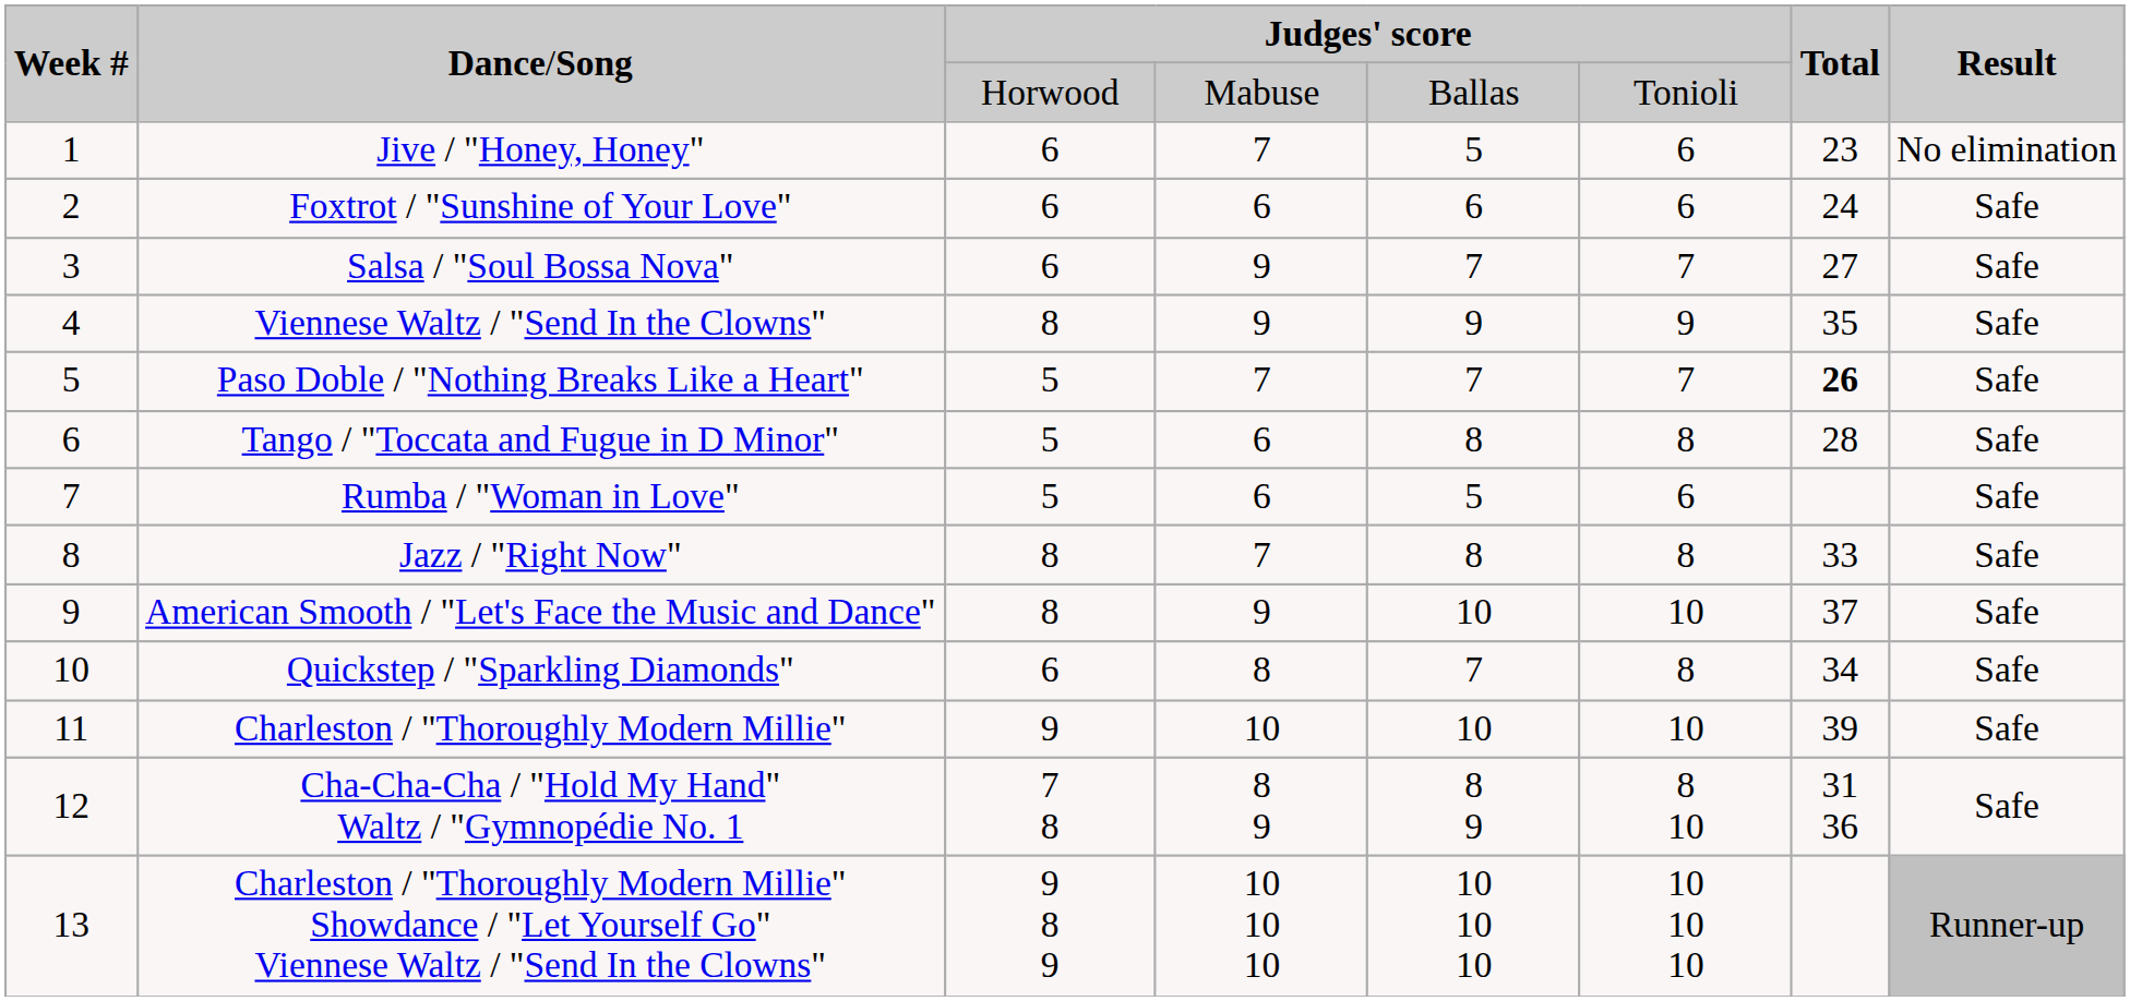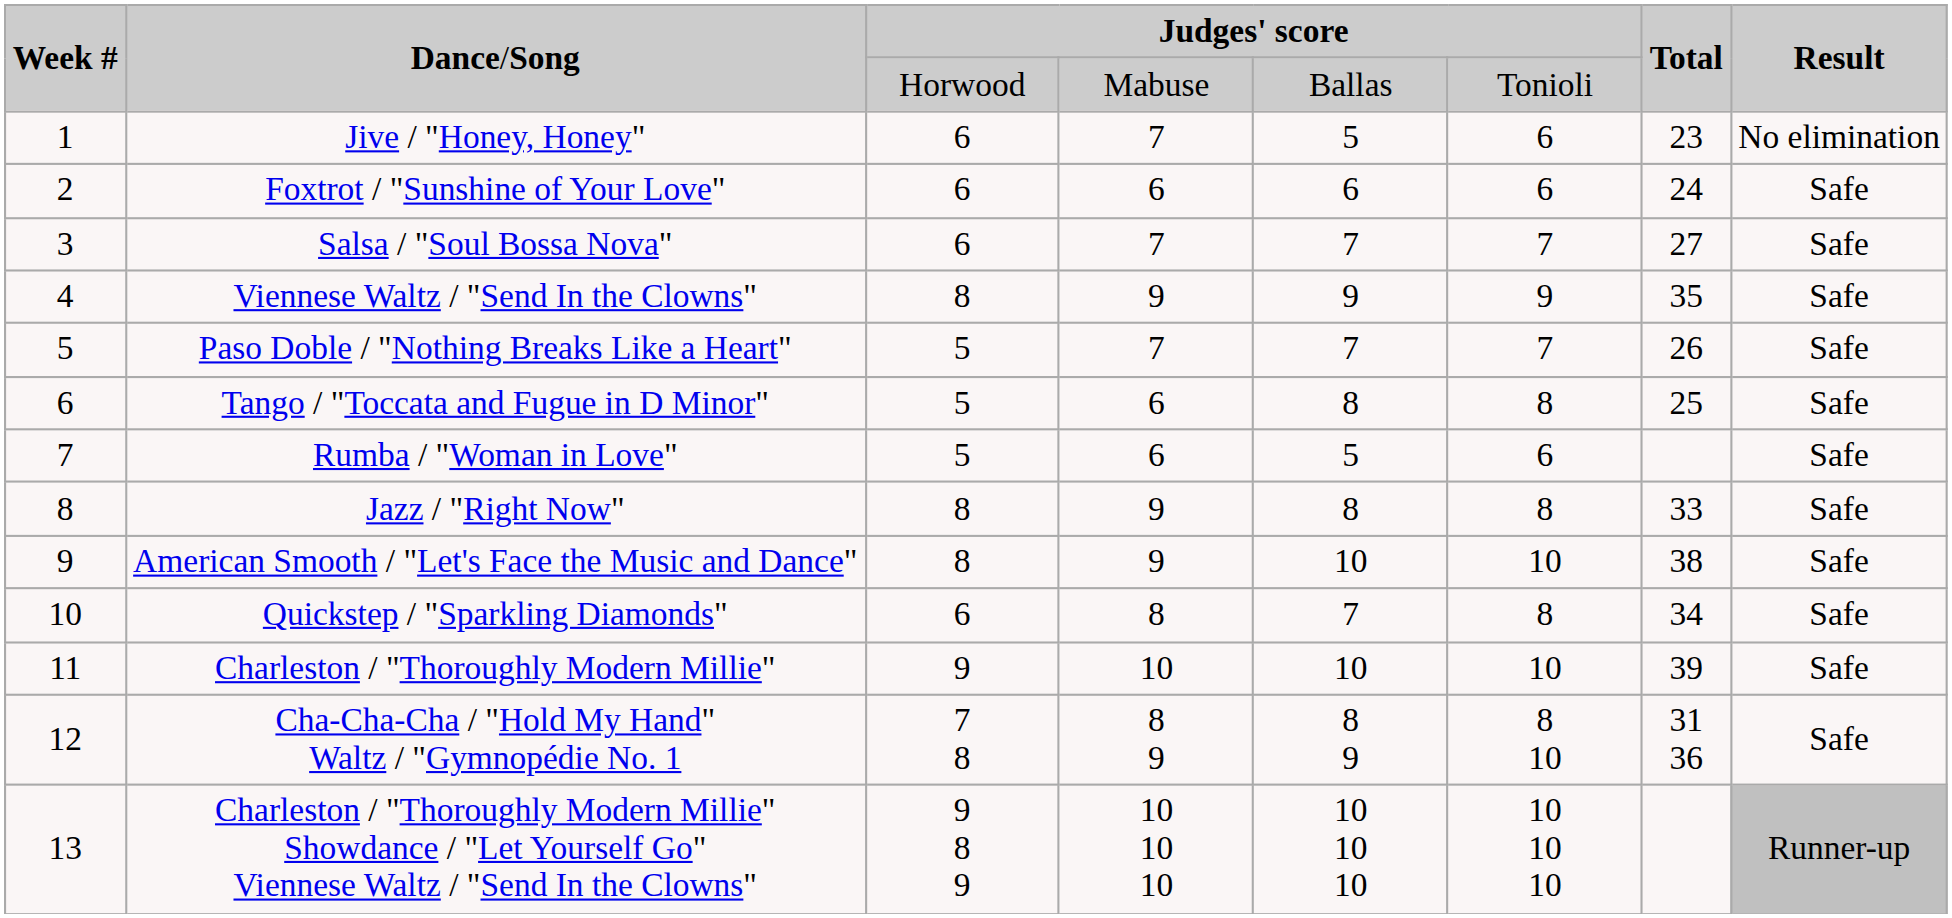 <table | class="wikitable collapsible collapsed">
 <tr style="text-align:Center; background:#ccc;">
 <td rowspan="2"><strong>Week #</strong></td>
 <td rowspan="2"><strong>Dance</strong>/<strong>Song</strong></td>
 <td colspan="4"><strong>Judges' score</strong></td>
 <td rowspan="2"><strong>Total</strong></td>
 <td rowspan="2"><strong>Result</strong></td>
 </tr>
 <tr style="text-align:center; background:#ccc;">
 <td style="width:10%; ">Horwood</td>
 <td style="width:10%; ">Mabuse</td>
 <td style="width:10%; ">Ballas</td>
 <td style="width:10%; ">Tonioli</td>
 </tr>
 <tr style="text-align:center; background:#faf6f6;">
 <td>1</td>
 <td><a href='#'>Jive</a> / "<a href='#'>Honey, Honey</a>"</td>
 <td>6</td>
 <td>7</td>
 <td>5</td>
 <td>6</td>
 <td>23</td>
 <td>No elimination</td>
 </tr>
 <tr style="text-align:center; background:#faf6f6;">
 <td>2</td>
 <td><a href='#'>Foxtrot</a> / "<a href='#'>Sunshine of Your Love</a>"</td>
 <td>6</td>
 <td>6</td>
 <td>6</td>
 <td>6</td>
 <td>24</td>
 <td>Safe</td>
 </tr>
 <tr style="text-align:center; background:#faf6f6;">
 <td>3</td>
 <td><a href='#'>Salsa</a> / "<a href='#'>Soul Bossa Nova</a>"</td>
 <td>6</td>
-<td>9</td>
+<td>7</td>
 <td>7</td>
 <td>7</td>
 <td>27</td>
 <td>Safe</td>
 </tr>
 <tr style="text-align:center; background:#faf6f6;">
 <td>4</td>
 <td><a href='#'>Viennese Waltz</a> / "<a href='#'>Send In the Clowns</a>"</td>
 <td>8</td>
 <td>9</td>
 <td>9</td>
 <td>9</td>
 <td>35</td>
 <td>Safe</td>
 </tr>
 <tr style="text-align:center; background:#faf6f6;">
 <td>5</td>
 <td><a href='#'>Paso Doble</a> / "<a href='#'>Nothing Breaks Like a Heart</a>"</td>
 <td>5</td>
 <td>7</td>
 <td>7</td>
 <td>7</td>
-<td><strong>26</strong></td>
+<td>26</td>
 <td>Safe</td>
 </tr>
 <tr style="text-align:center; background:#faf6f6;">
 <td>6</td>
 <td><a href='#'>Tango</a> / "<a href='#'>Toccata and Fugue in D Minor</a>"</td>
 <td>5</td>
 <td>6</td>
 <td>8</td>
 <td>8</td>
-<td>28</td>
+<td>25</td>
 <td>Safe</td>
 </tr>
 <tr style="text-align:center; background:#faf6f6;">
 <td>7</td>
 <td><a href='#'>Rumba</a> / "<a href='#'>Woman in Love</a>"</td>
 <td>5</td>
 <td>6</td>
 <td>5</td>
 <td>6</td>
 <td></td>
 <td>Safe</td>
 </tr>
 <tr style="text-align:center; background:#faf6f6;">
 <td>8</td>
 <td><a href='#'>Jazz</a> / "<a href='#'>Right Now</a>"</td>
 <td>8</td>
-<td>7</td>
+<td>9</td>
 <td>8</td>
 <td>8</td>
 <td>33</td>
 <td>Safe</td>
 </tr>
 <tr style="text-align:center; background:#faf6f6;">
 <td>9</td>
 <td><a href='#'>American Smooth</a> / "<a href='#'>Let's Face the Music and Dance</a>"</td>
 <td>8</td>
 <td>9</td>
 <td>10</td>
 <td>10</td>
-<td>37</td>
+<td>38</td>
 <td>Safe</td>
 </tr>
 <tr style="text-align:center; background:#faf6f6;">
 <td>10</td>
 <td><a href='#'>Quickstep</a> / "<a href='#'>Sparkling Diamonds</a>"</td>
 <td>6</td>
 <td>8</td>
 <td>7</td>
 <td>8</td>
 <td>34</td>
 <td>Safe</td>
 </tr>
 <tr style="text-align:center; background:#faf6f6;">
 <td>11</td>
 <td><a href='#'>Charleston</a> / "<a href='#'>Thoroughly Modern Millie</a>"</td>
 <td>9</td>
 <td>10</td>
 <td>10</td>
 <td>10</td>
 <td>39</td>
 <td>Safe</td>
 </tr>
 <tr style="text-align:center; background:#faf6f6;">
 <td>12</td>
 <td><a href='#'>Cha-Cha-Cha</a> / "<a href='#'>Hold My Hand</a>"<br><a href='#'>Waltz</a> / "<a href='#'>Gymnopédie No. 1</a></td>
 <td>7<br>8</td>
 <td>8<br>9</td>
 <td>8<br>9</td>
 <td>8<br>10</td>
 <td>31<br>36</td>
 <td>Safe</td>
 </tr>
 <tr style="text-align:center; background:#faf6f6;">
 <td>13</td>
 <td><a href='#'>Charleston</a> / "<a href='#'>Thoroughly Modern Millie</a>"<br><a href='#'>Showdance</a> / "<a href='#'>Let Yourself Go</a>"<br><a href='#'>Viennese Waltz</a> / "<a href='#'>Send In the Clowns</a>"</td>
 <td>9<br>8<br>9</td>
 <td>10<br>10<br>10</td>
 <td>10<br>10<br>10</td>
 <td>10<br>10<br>10</td>
 <td><br><br></td>
 <td bgcolor="silver">Runner-up</td>
 </tr>
 </table>
